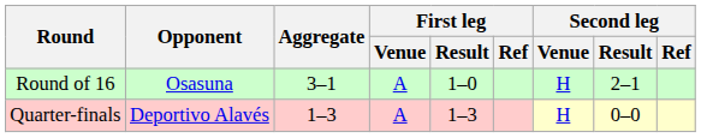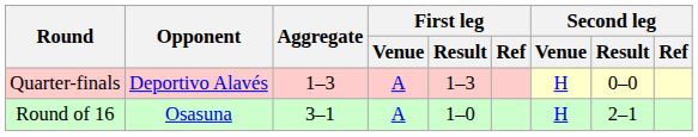 <table class="wikitable" style="font-size:100%; text-align:center">
 <tr>
 <th rowspan="2">Round</th>
 <th rowspan="2">Opponent</th>
 <th rowspan="2">Aggregate</th>
 <th colspan="3">First leg</th>
 <th colspan="3">Second leg</th>
 </tr>
 <tr>
 <th>Venue</th>
 <th>Result</th>
 <th>Ref</th>
 <th>Venue</th>
 <th>Result</th>
 <th>Ref</th>
 </tr>
+<tr bgcolor= FFCCCC>
+<td>Quarter-finals</td>
+<td><a href='#'>Deportivo Alavés</a></td>
+<td>1–3</td>
+<td><a href='#'>A</a></td>
+<td>1–3</td>
+<td></td>
+<td bgcolor="#FFFFCC"><a href='#'>H</a></td>
+<td bgcolor="#FFFFCC">0–0</td>
+<td bgcolor="#FFFFCC"></td>
+</tr>
 <tr bgcolor= CCFFCC>
 <td>Round of 16</td>
 <td><a href='#'>Osasuna</a></td>
 <td>3–1</td>
 <td><a href='#'>A</a></td>
 <td>1–0</td>
 <td></td>
 <td><a href='#'>H</a></td>
 <td>2–1</td>
 <td></td>
 </tr>
-<tr bgcolor= FFCCCC>
-<td>Quarter-finals</td>
-<td><a href='#'>Deportivo Alavés</a></td>
-<td>1–3</td>
-<td><a href='#'>A</a></td>
-<td>1–3</td>
-<td></td>
-<td bgcolor="#FFFFCC"><a href='#'>H</a></td>
-<td bgcolor="#FFFFCC">0–0</td>
-<td bgcolor="#FFFFCC"></td>
-</tr>
 </table>
